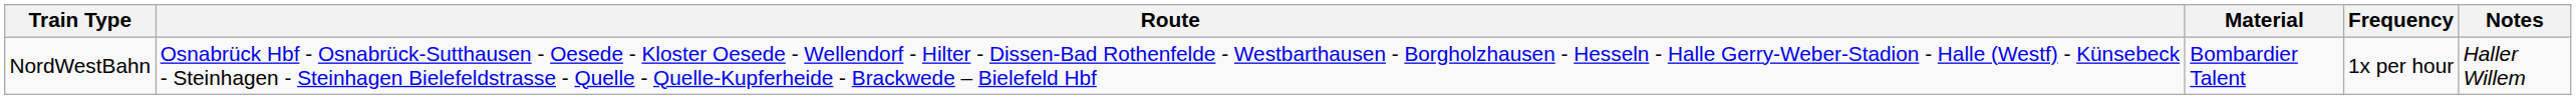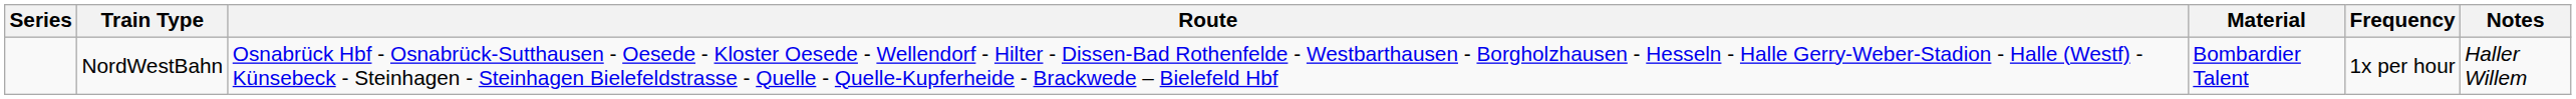 <table class="wikitable vatop">
 <tr>
+<th>Series</th>
 <th>Train Type</th>
 <th>Route</th>
 <th>Material</th>
 <th>Frequency</th>
 <th>Notes</th>
 </tr>
 <tr>
+<td></td>
 <td>NordWestBahn</td>
 <td><a href='#'>Osnabrück Hbf</a> - <a href='#'>Osnabrück-Sutthausen</a> - <a href='#'>Oesede</a> - <a href='#'>Kloster Oesede</a> - <a href='#'>Wellendorf</a> - <a href='#'>Hilter</a> - <a href='#'>Dissen-Bad Rothenfelde</a> - <a href='#'>Westbarthausen</a> - <a href='#'>Borgholzhausen</a> - <a href='#'>Hesseln</a> - <a href='#'>Halle Gerry-Weber-Stadion</a> - <a href='#'>Halle (Westf)</a> - <a href='#'>Künsebeck</a> - Steinhagen - <a href='#'>Steinhagen Bielefeldstrasse</a> - <a href='#'>Quelle</a> - <a href='#'>Quelle-Kupferheide</a> - <a href='#'>Brackwede</a> – <a href='#'>Bielefeld Hbf</a></td>
 <td><a href='#'>Bombardier Talent</a></td>
 <td>1x per hour</td>
 <td><em>Haller Willem</em></td>
 </tr>
 </table>
